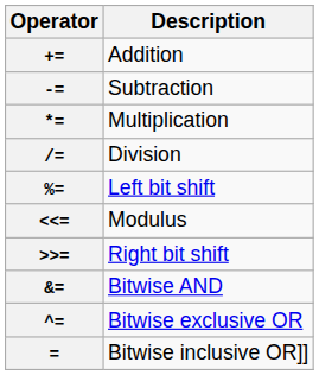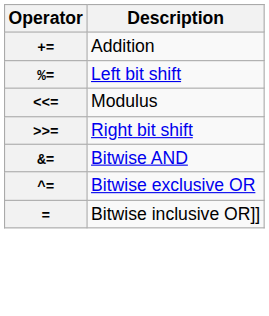 <table class="wikitable">
 <tr>
 <th>Operator</th>
 <th>Description</th>
 </tr>
 <tr>
 <th><code>+=</code></th>
 <td>Addition</td>
-</tr>
-<tr>
-<th><code>-=</code></th>
-<td>Subtraction</td>
-</tr>
-<tr>
-<th><code>*=</code></th>
-<td>Multiplication</td>
-</tr>
-<tr>
-<th><code>/=</code></th>
-<td>Division</td>
 </tr>
 <tr>
 <th><code>%=</code></th>
 <td><a href='#'>Left bit shift</a></td>
 </tr>
 <tr>
 <th><code><<=</code></th>
 <td>Modulus</td>
 </tr>
 <tr>
 <th><code>>>=</code></th>
 <td><a href='#'>Right bit shift</a></td>
 </tr>
 <tr>
 <th><code>&=</code></th>
 <td><a href='#'>Bitwise AND</a></td>
 </tr>
 <tr>
 <th><code>^=</code></th>
 <td><a href='#'>Bitwise exclusive OR</a></td>
 </tr>
 <tr>
 <th><code>=</code></th>
 <td [[Bitwise operations in C#Bitwise OR >Bitwise inclusive OR]]</td>
 </tr>
 </table>
